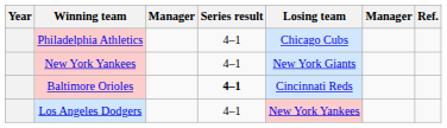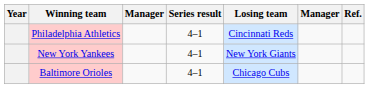 <table class="wikitable sortable sticky-header plainrowheaders" style="font-size:1.00em; line-height:1.5em; text-align:center;">
 <tr>
 <th scope="col">Year</th>
 <th scope="col">Winning team</th>
 <th scope="col">Manager</th>
 <th scope="col"  class="unsortable">Series result</th>
 <th scope="col">Losing team</th>
 <th scope="col">Manager</th>
 <th scope="col">Ref.</th>
 </tr>
 <tr>
 <th scope="row" style="text-align:center"></th>
 <td style="background:#fcc;"><a href='#'>Philadelphia Athletics</a></td>
 <td></td>
 <td>4–1</td>
-<td style="background:#d0e7ff;"><a href='#'>Chicago Cubs</a></td>
+<td style="background:#d0e7ff;"><a href='#'>Cincinnati Reds</a></td>
 <td></td>
 <td></td>
 </tr>
 <tr>
 <th scope="row" style="text-align:center"></th>
 <td style="background:#fcc;"><a href='#'>New York Yankees</a></td>
 <td></td>
 <td>4–1</td>
 <td style="background:#d0e7ff;"><a href='#'>New York Giants</a></td>
 <td></td>
 <td></td>
 </tr>
 <tr>
 <th scope="row" style="text-align:center"></th>
 <td style="background:#fcc;"><a href='#'>Baltimore Orioles</a></td>
 <td></td>
-<td><strong>4–1</strong></td>
-<td style="background:#d0e7ff;"><a href='#'>Cincinnati Reds</a></td>
-<td></td>
-<td></td>
-</tr>
-<tr>
-<th scope="row" style="text-align:center"></th>
-<td style="background:#d0e7ff;"><a href='#'>Los Angeles Dodgers</a></td>
-<td></td>
 <td>4–1</td>
-<td style="background:#fcc;"><a href='#'>New York Yankees</a></td>
+<td style="background:#d0e7ff;"><a href='#'>Chicago Cubs</a></td>
 <td></td>
 <td></td>
 </tr>
 </table>
